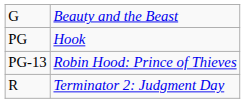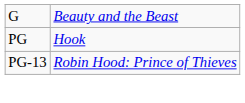 <table class="wikitable sortable" style="margin:auto; margin:auto;">
 <tr>
 <td>G</td>
 <td><em><a href='#'>Beauty and the Beast</a></em></td>
 </tr>
 <tr>
 <td>PG</td>
 <td><em><a href='#'>Hook</a></em></td>
 </tr>
 <tr>
 <td>PG-13</td>
 <td><em><a href='#'>Robin Hood: Prince of Thieves</a></em></td>
 </tr>
-<tr>
-<td>R</td>
-<td><em><a href='#'>Terminator 2: Judgment Day</a></em></td>
-</tr>
 </table>
